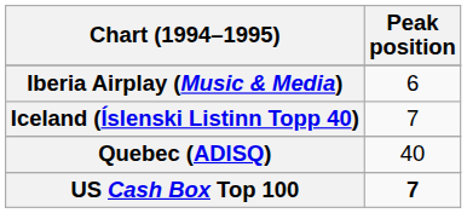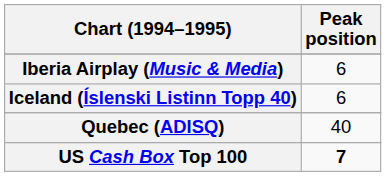 <table class="wikitable sortable plainrowheaders" style="text-align:center">
 <tr>
 <th>Chart (1994–1995)</th>
 <th>Peak<br>position</th>
 </tr>
 <tr>
 </tr>
 <tr>
 </tr>
 <tr>
 </tr>
 <tr>
 </tr>
 <tr>
 <th scope="row">Iberia Airplay (<em><a href='#'>Music & Media</a></em>)</th>
 <td>6</td>
 </tr>
 <tr>
 <th scope="row">Iceland (<a href='#'>Íslenski Listinn Topp 40</a>)</th>
-<td>7</td>
+<td>6</td>
 </tr>
 <tr>
 </tr>
 <tr>
 <th scope="row">Quebec (<a href='#'>ADISQ</a>)</th>
 <td>40</td>
 </tr>
 <tr>
 </tr>
 <tr>
 </tr>
 <tr>
 </tr>
 <tr>
 </tr>
 <tr>
 </tr>
 <tr>
 </tr>
 <tr>
 <th scope="row">US <a href='#'><em>Cash Box</em></a> Top 100</th>
 <td style="text-align:center;"><strong>7</strong></td>
 </tr>
 </table>
